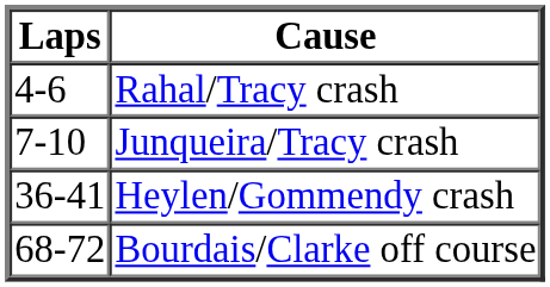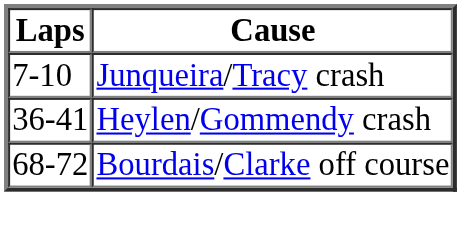 <table border=2 cellspacing=0>
 <tr>
 <th>Laps</th>
 <th>Cause</th>
-</tr>
-<tr>
-<td>4-6</td>
-<td><a href='#'>Rahal</a>/<a href='#'>Tracy</a> crash</td>
 </tr>
 <tr>
 <td>7-10</td>
 <td><a href='#'>Junqueira</a>/<a href='#'>Tracy</a> crash</td>
 </tr>
 <tr>
 <td>36-41</td>
 <td><a href='#'>Heylen</a>/<a href='#'>Gommendy</a> crash</td>
 </tr>
 <tr>
 <td>68-72</td>
 <td><a href='#'>Bourdais</a>/<a href='#'>Clarke</a> off course</td>
 </tr>
 </table>
